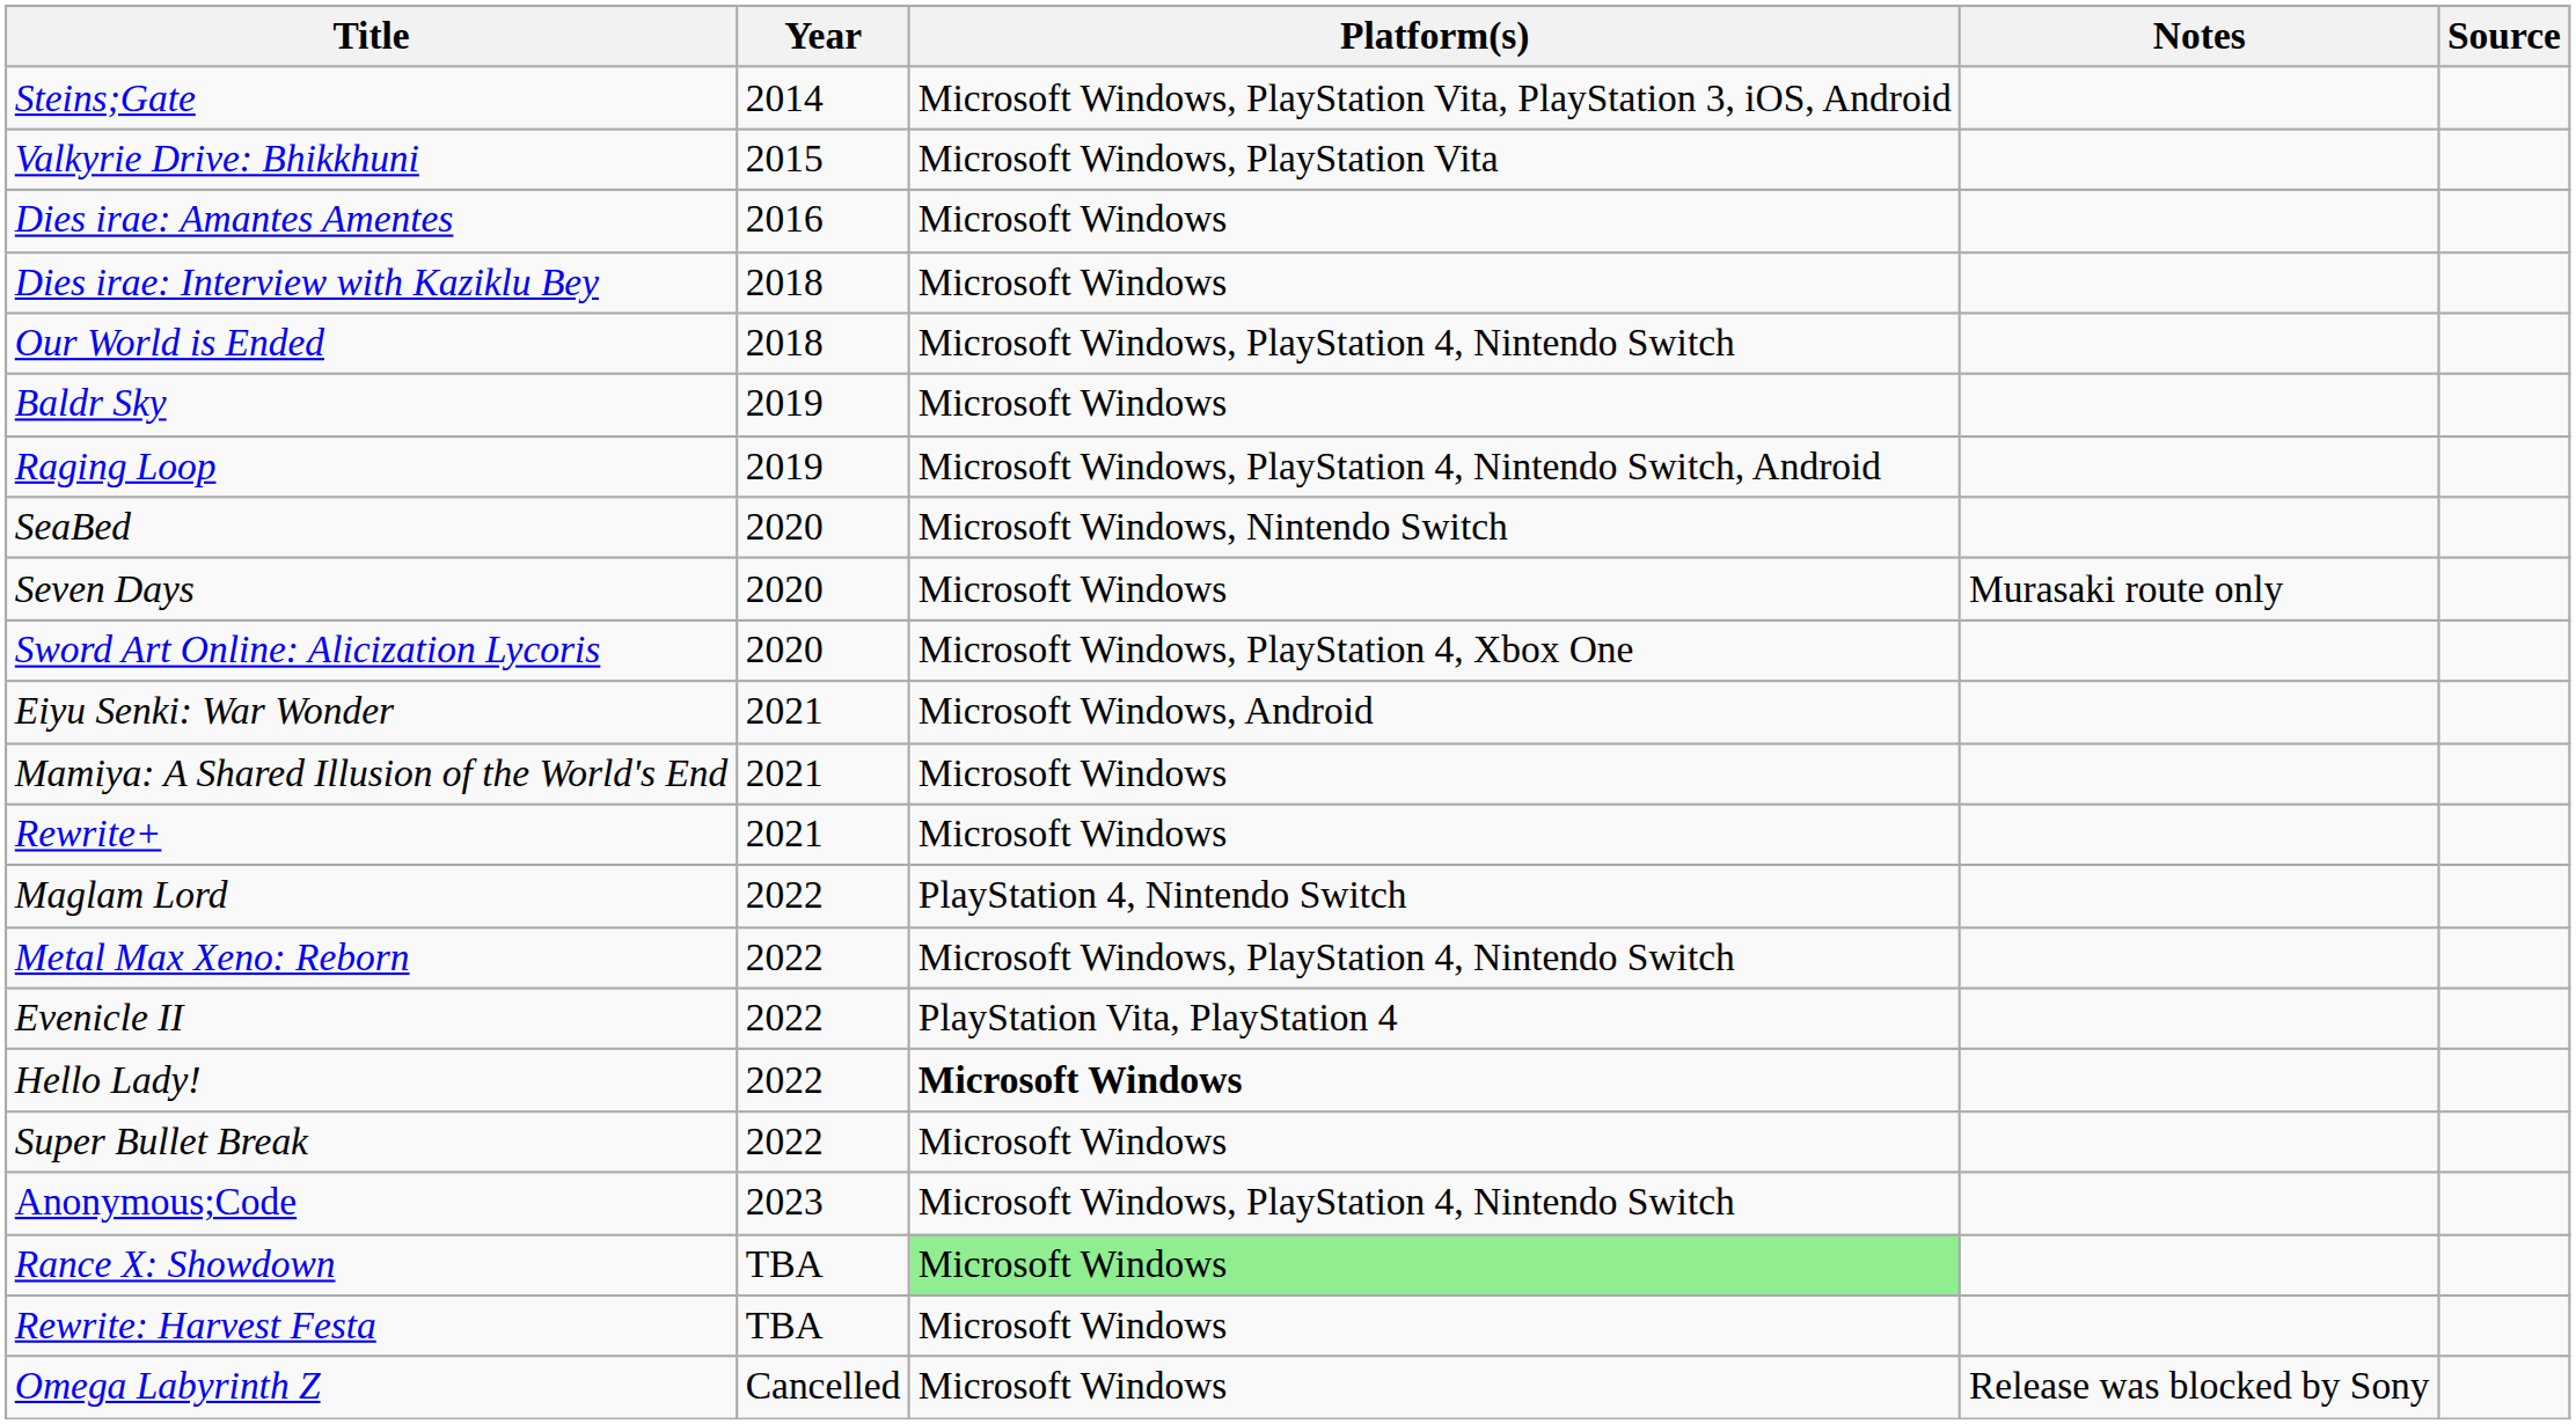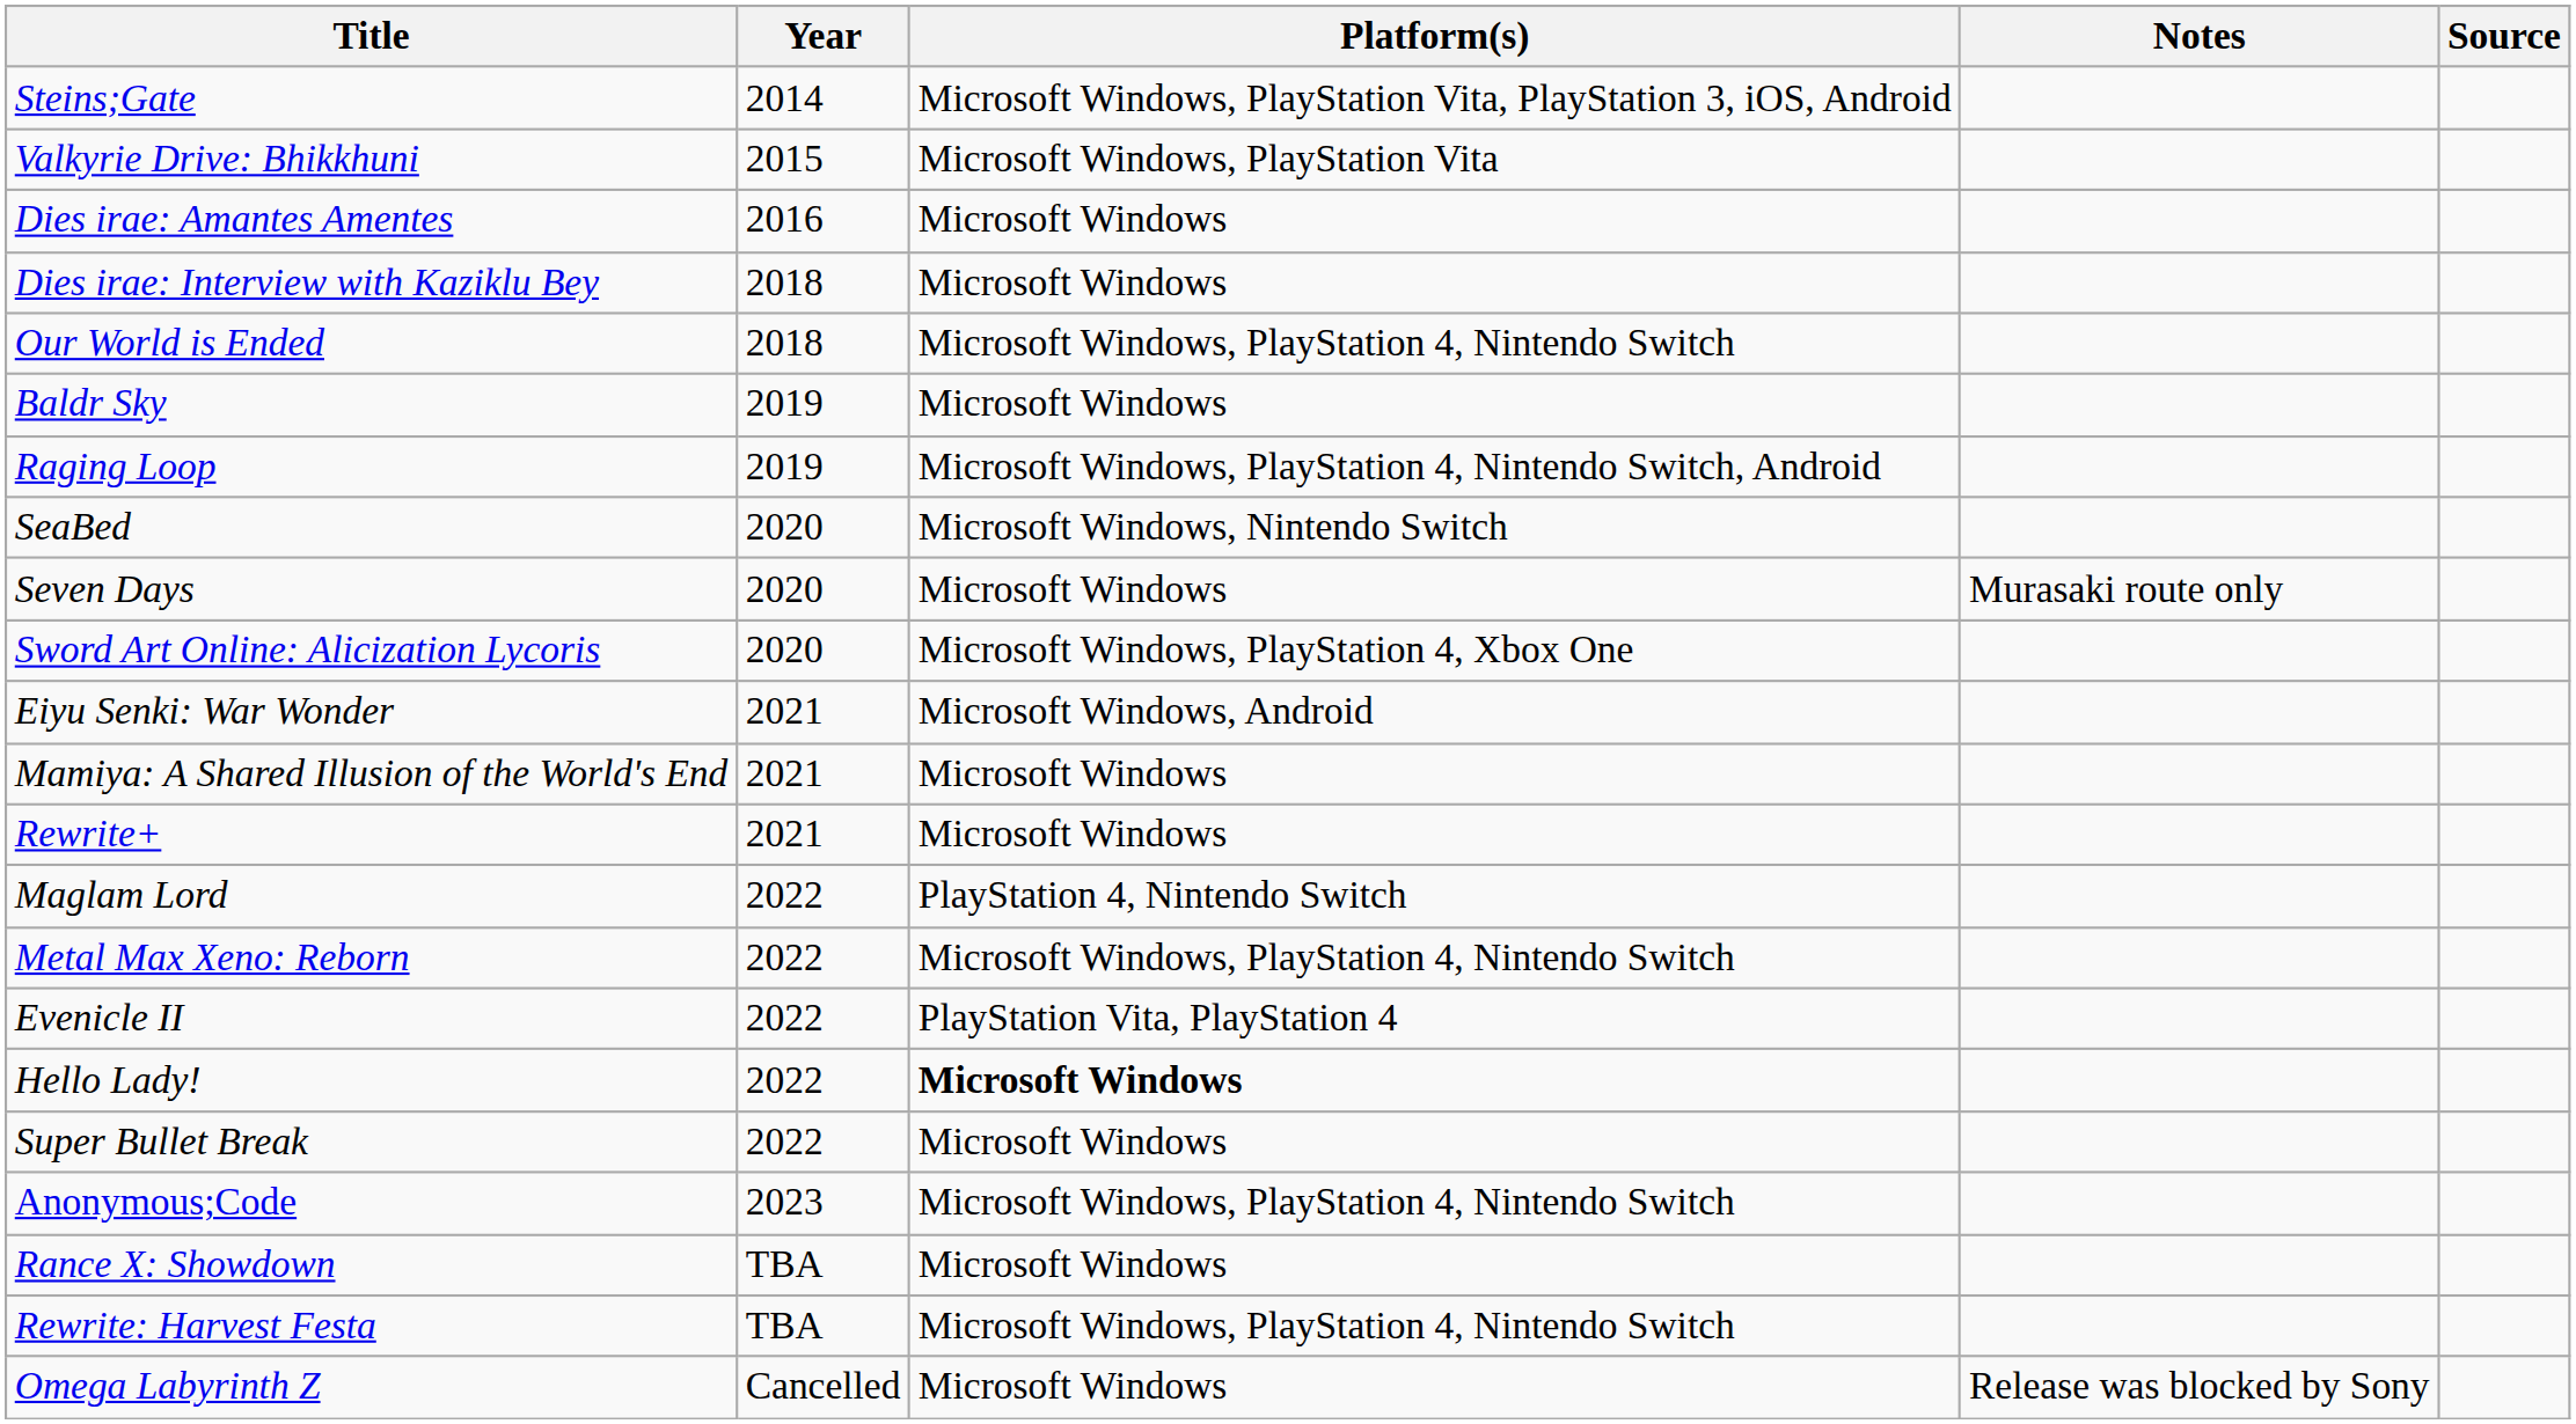 <table class="wikitable sortable plainrowheaders">
 <tr>
 <th>Title</th>
 <th>Year</th>
 <th>Platform(s)</th>
 <th class="unsortable">Notes</th>
 <th class="unsortable">Source</th>
 </tr>
 <tr>
 <td><em><a href='#'>Steins;Gate</a></em></td>
 <td>2014</td>
 <td>Microsoft Windows, PlayStation Vita, PlayStation 3, iOS, Android</td>
 <td></td>
 <td></td>
 </tr>
 <tr>
 <td><em><a href='#'>Valkyrie Drive: Bhikkhuni</a></em></td>
 <td>2015</td>
 <td>Microsoft Windows, PlayStation Vita</td>
 <td></td>
 <td></td>
 </tr>
 <tr>
 <td><em><a href='#'>Dies irae: Amantes Amentes</a></em></td>
 <td>2016</td>
 <td>Microsoft Windows</td>
 <td></td>
 <td></td>
 </tr>
 <tr>
 <td><em><a href='#'>Dies irae: Interview with Kaziklu Bey</a></em></td>
 <td>2018</td>
 <td>Microsoft Windows</td>
 <td></td>
 <td></td>
 </tr>
 <tr>
 <td><em><a href='#'>Our World is Ended</a></em></td>
 <td>2018</td>
 <td>Microsoft Windows, PlayStation 4, Nintendo Switch</td>
 <td></td>
 <td></td>
 </tr>
 <tr>
 <td><em><a href='#'>Baldr Sky</a></em></td>
 <td>2019</td>
 <td>Microsoft Windows</td>
 <td></td>
 <td></td>
 </tr>
 <tr>
 <td><em><a href='#'>Raging Loop</a></em></td>
 <td>2019</td>
 <td>Microsoft Windows, PlayStation 4, Nintendo Switch, Android</td>
 <td></td>
 <td></td>
 </tr>
 <tr>
 <td><em>SeaBed</em></td>
 <td>2020</td>
 <td>Microsoft Windows, Nintendo Switch</td>
 <td></td>
 <td></td>
 </tr>
 <tr>
 <td><em>Seven Days</em></td>
 <td>2020</td>
 <td>Microsoft Windows</td>
 <td>Murasaki route only</td>
 <td></td>
 </tr>
 <tr>
 <td><em><a href='#'>Sword Art Online: Alicization Lycoris</a></em></td>
 <td>2020</td>
 <td>Microsoft Windows, PlayStation 4, Xbox One</td>
 <td></td>
 <td></td>
 </tr>
 <tr>
 <td><em>Eiyu Senki: War Wonder</em></td>
 <td>2021</td>
 <td>Microsoft Windows, Android</td>
 <td></td>
 <td></td>
 </tr>
 <tr>
 <td><em>Mamiya: A Shared Illusion of the World's End</em></td>
 <td>2021</td>
 <td>Microsoft Windows</td>
 <td></td>
 <td></td>
 </tr>
 <tr>
 <td><em><a href='#'>Rewrite+</a></em></td>
 <td>2021</td>
 <td>Microsoft Windows</td>
 <td></td>
 <td></td>
 </tr>
 <tr>
 <td><em>Maglam Lord</em></td>
 <td>2022</td>
 <td>PlayStation 4, Nintendo Switch</td>
 <td></td>
 <td></td>
 </tr>
 <tr>
 <td><em><a href='#'>Metal Max Xeno: Reborn</a></em></td>
 <td>2022</td>
 <td>Microsoft Windows, PlayStation 4, Nintendo Switch</td>
 <td></td>
 <td></td>
 </tr>
 <tr>
 <td><em>Evenicle II</em></td>
 <td>2022</td>
 <td>PlayStation Vita, PlayStation 4</td>
 <td></td>
 <td></td>
 </tr>
 <tr>
 <td><em>Hello Lady!</em></td>
 <td>2022</td>
 <td><strong>Microsoft Windows</strong></td>
 <td></td>
 <td></td>
 </tr>
 <tr>
 <td><em>Super Bullet Break</em></td>
 <td>2022</td>
 <td>Microsoft Windows</td>
 <td></td>
 <td></td>
 </tr>
 <tr>
 <td><a href='#'>Anonymous;Code</a></td>
 <td>2023</td>
 <td>Microsoft Windows, PlayStation 4, Nintendo Switch</td>
 <td></td>
 <td></td>
 </tr>
 <tr>
 <td><em><a href='#'>Rance X: Showdown</a></em></td>
 <td>TBA</td>
-<td style="background: lightgreen;">Microsoft Windows</td>
+<td>Microsoft Windows</td>
 <td></td>
 <td></td>
 </tr>
 <tr>
 <td><em><a href='#'>Rewrite: Harvest Festa</a></em></td>
 <td>TBA</td>
-<td>Microsoft Windows</td>
+<td>Microsoft Windows, PlayStation 4, Nintendo Switch</td>
 <td></td>
 <td></td>
 </tr>
 <tr>
 <td><em><a href='#'>Omega Labyrinth Z</a></em></td>
 <td>Cancelled</td>
 <td>Microsoft Windows</td>
 <td>Release was blocked by Sony</td>
 <td></td>
 </tr>
 </table>
